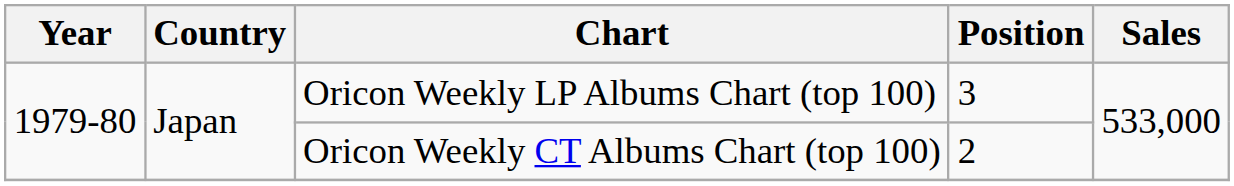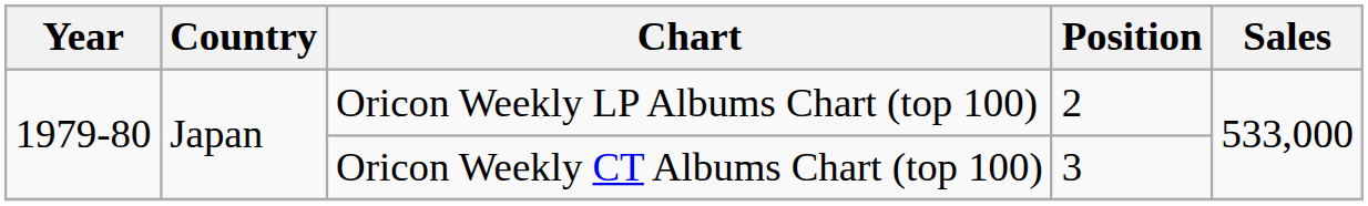 <table class="wikitable">
 <tr>
 <th>Year</th>
 <th>Country</th>
 <th>Chart</th>
 <th>Position</th>
 <th>Sales</th>
 </tr>
 <tr>
 <td rowspan=2>1979-80</td>
 <td rowspan=2>Japan</td>
 <td>Oricon Weekly LP Albums Chart (top 100)</td>
-<td>3</td>
+<td>2</td>
 <td rowspan=2>533,000</td>
 </tr>
 <tr>
 <td>Oricon Weekly <a href='#'>CT</a> Albums Chart (top 100)</td>
-<td>2</td>
+<td>3</td>
 </tr>
 <tr>
 </tr>
 </table>
